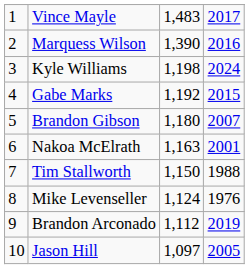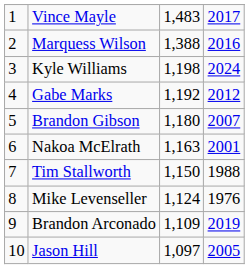 <table class="wikitable">
 <tr>
 </tr>
 <tr>
 <td>1</td>
 <td><a href='#'>Vince Mayle</a></td>
 <td>1,483</td>
 <td><a href='#'>2017</a></td>
 </tr>
 <tr>
 <td>2</td>
 <td><a href='#'>Marquess Wilson</a></td>
-<td>1,390</td>
+<td>1,388</td>
 <td><a href='#'>2016</a></td>
 </tr>
 <tr>
 <td>3</td>
 <td>Kyle Williams</td>
 <td>1,198</td>
 <td><a href='#'>2024</a></td>
 </tr>
 <tr>
 <td>4</td>
 <td><a href='#'>Gabe Marks</a></td>
 <td>1,192</td>
-<td><a href='#'>2015</a></td>
+<td><a href='#'>2012</a></td>
 </tr>
 <tr>
 <td>5</td>
 <td><a href='#'>Brandon Gibson</a></td>
 <td>1,180</td>
 <td><a href='#'>2007</a></td>
 </tr>
 <tr>
 <td>6</td>
 <td>Nakoa McElrath</td>
 <td>1,163</td>
 <td><a href='#'>2001</a></td>
 </tr>
 <tr>
 <td>7</td>
 <td><a href='#'>Tim Stallworth</a></td>
 <td>1,150</td>
 <td>1988</td>
 </tr>
 <tr>
 <td>8</td>
 <td>Mike Levenseller</td>
 <td>1,124</td>
 <td>1976</td>
 </tr>
 <tr>
 <td>9</td>
 <td>Brandon Arconado</td>
-<td>1,112</td>
+<td>1,109</td>
 <td><a href='#'>2019</a></td>
 </tr>
 <tr>
 <td>10</td>
 <td><a href='#'>Jason Hill</a></td>
 <td>1,097</td>
 <td><a href='#'>2005</a></td>
 </tr>
 </table>
